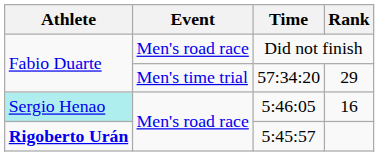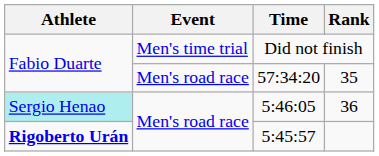 <table class="wikitable" style="font-size:90%">
 <tr>
 <th>Athlete</th>
 <th>Event</th>
 <th>Time</th>
 <th>Rank</th>
 </tr>
 <tr align=center>
 <td align=left rowspan=2><a href='#'>Fabio Duarte</a></td>
-<td align=left><a href='#'>Men's road race</a></td>
+<td align=left><a href='#'>Men's time trial</a></td>
 <td colspan=2>Did not finish</td>
 </tr>
 <tr align=center>
-<td align=left><a href='#'>Men's time trial</a></td>
+<td align=left><a href='#'>Men's road race</a></td>
 <td>57:34:20</td>
-<td>29</td>
+<td>35</td>
 </tr>
 <tr align=center>
 <td align=left style="background: paleturquoise;"><a href='#'>Sergio Henao</a></td>
 <td align=left rowspan=2><a href='#'>Men's road race</a></td>
 <td>5:46:05</td>
-<td>16</td>
+<td>36</td>
 </tr>
 <tr align=center>
 <td align=left><strong><a href='#'>Rigoberto Urán</a></strong></td>
 <td>5:45:57</td>
 <td></td>
 </tr>
 </table>
